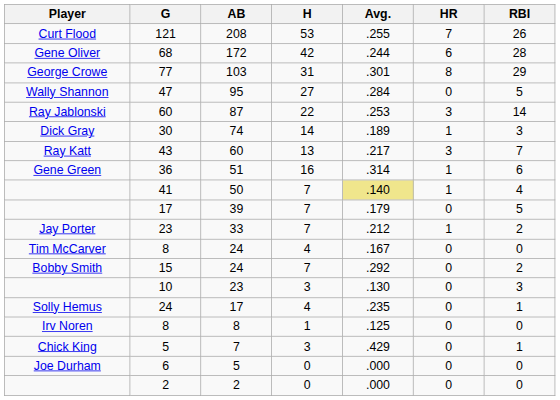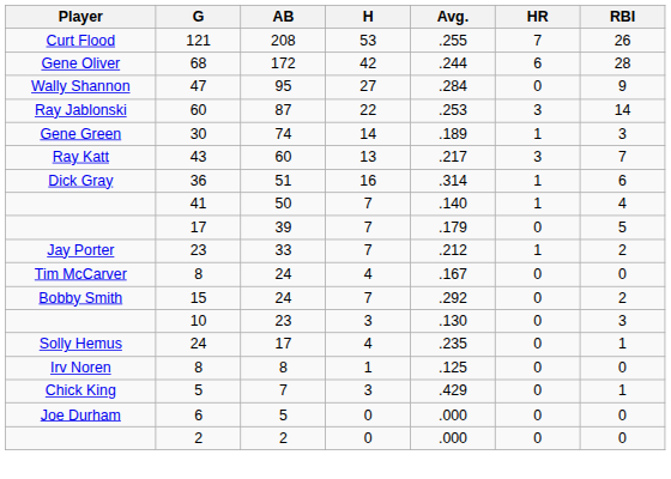 <table class="wikitable sortable">
 <tr>
 <th bgcolor="#DDDDFF" width="16%">Player</th>
 <th bgcolor="#DDDDFF" width="9%">G</th>
 <th bgcolor="#DDDDFF" width="9%">AB</th>
 <th bgcolor="#DDDDFF" width="9%">H</th>
 <th bgcolor="#DDDDFF" width="9%">Avg.</th>
 <th bgcolor="#DDDDFF" width="9%">HR</th>
 <th bgcolor="#DDDDFF" width="9%">RBI</th>
 </tr>
 <tr align="center">
 <td><a href='#'>Curt Flood</a></td>
 <td>121</td>
 <td>208</td>
 <td>53</td>
 <td>.255</td>
 <td>7</td>
 <td>26</td>
 </tr>
 <tr align=center>
 <td><a href='#'>Gene Oliver</a></td>
 <td>68</td>
 <td>172</td>
 <td>42</td>
 <td>.244</td>
 <td>6</td>
 <td>28</td>
 </tr>
 <tr align=center>
-<td><a href='#'>George Crowe</a></td>
-<td>77</td>
-<td>103</td>
-<td>31</td>
-<td>.301</td>
-<td>8</td>
-<td>29</td>
-</tr>
-<tr align=center>
 <td><a href='#'>Wally Shannon</a></td>
 <td>47</td>
 <td>95</td>
 <td>27</td>
 <td>.284</td>
 <td>0</td>
-<td>5</td>
+<td>9</td>
 </tr>
 <tr align=center>
 <td><a href='#'>Ray Jablonski</a></td>
 <td>60</td>
 <td>87</td>
 <td>22</td>
 <td>.253</td>
 <td>3</td>
 <td>14</td>
 </tr>
 <tr align=center>
-<td><a href='#'>Dick Gray</a></td>
+<td><a href='#'>Gene Green</a></td>
 <td>30</td>
 <td>74</td>
 <td>14</td>
 <td>.189</td>
 <td>1</td>
 <td>3</td>
 </tr>
 <tr align=center>
 <td><a href='#'>Ray Katt</a></td>
 <td>43</td>
 <td>60</td>
 <td>13</td>
 <td>.217</td>
 <td>3</td>
 <td>7</td>
 </tr>
 <tr align=center>
-<td><a href='#'>Gene Green</a></td>
+<td><a href='#'>Dick Gray</a></td>
 <td>36</td>
 <td>51</td>
 <td>16</td>
 <td>.314</td>
 <td>1</td>
 <td>6</td>
 </tr>
 <tr align=center>
 <td></td>
 <td>41</td>
 <td>50</td>
 <td>7</td>
-<td style="background: khaki;">.140</td>
+<td>.140</td>
 <td>1</td>
 <td>4</td>
 </tr>
 <tr align="center">
 <td></td>
 <td>17</td>
 <td>39</td>
 <td>7</td>
 <td>.179</td>
 <td>0</td>
 <td>5</td>
 </tr>
 <tr align="center">
 <td><a href='#'>Jay Porter</a></td>
 <td>23</td>
 <td>33</td>
 <td>7</td>
 <td>.212</td>
 <td>1</td>
 <td>2</td>
 </tr>
 <tr align=center>
 <td><a href='#'>Tim McCarver</a></td>
 <td>8</td>
 <td>24</td>
 <td>4</td>
 <td>.167</td>
 <td>0</td>
 <td>0</td>
 </tr>
 <tr align=center>
 <td><a href='#'>Bobby Smith</a></td>
 <td>15</td>
 <td>24</td>
 <td>7</td>
 <td>.292</td>
 <td>0</td>
 <td>2</td>
 </tr>
 <tr align=center>
 <td></td>
 <td>10</td>
 <td>23</td>
 <td>3</td>
 <td>.130</td>
 <td>0</td>
 <td>3</td>
 </tr>
 <tr align="center">
 <td><a href='#'>Solly Hemus</a></td>
 <td>24</td>
 <td>17</td>
 <td>4</td>
 <td>.235</td>
 <td>0</td>
 <td>1</td>
 </tr>
 <tr align=center>
 <td><a href='#'>Irv Noren</a></td>
 <td>8</td>
 <td>8</td>
 <td>1</td>
 <td>.125</td>
 <td>0</td>
 <td>0</td>
 </tr>
 <tr align=center>
 <td><a href='#'>Chick King</a></td>
 <td>5</td>
 <td>7</td>
 <td>3</td>
 <td>.429</td>
 <td>0</td>
 <td>1</td>
 </tr>
 <tr align=center>
 <td><a href='#'>Joe Durham</a></td>
 <td>6</td>
 <td>5</td>
 <td>0</td>
 <td>.000</td>
 <td>0</td>
 <td>0</td>
 </tr>
 <tr align=center>
 <td></td>
 <td>2</td>
 <td>2</td>
 <td>0</td>
 <td>.000</td>
 <td>0</td>
 <td>0</td>
 </tr>
 </table>
